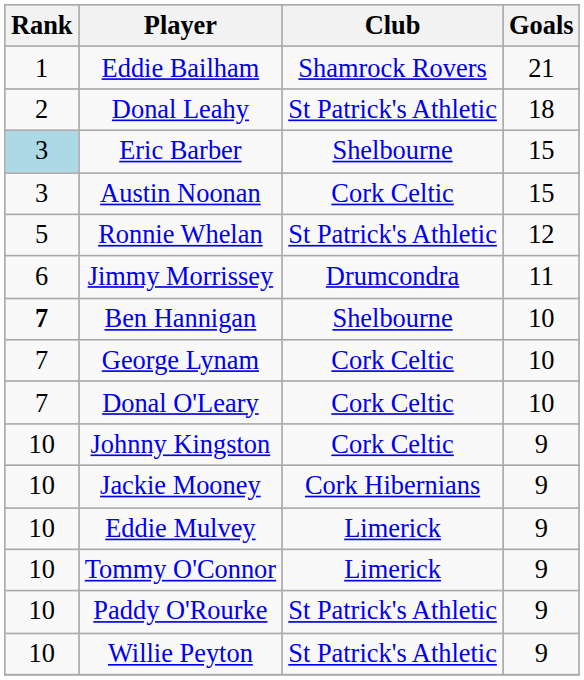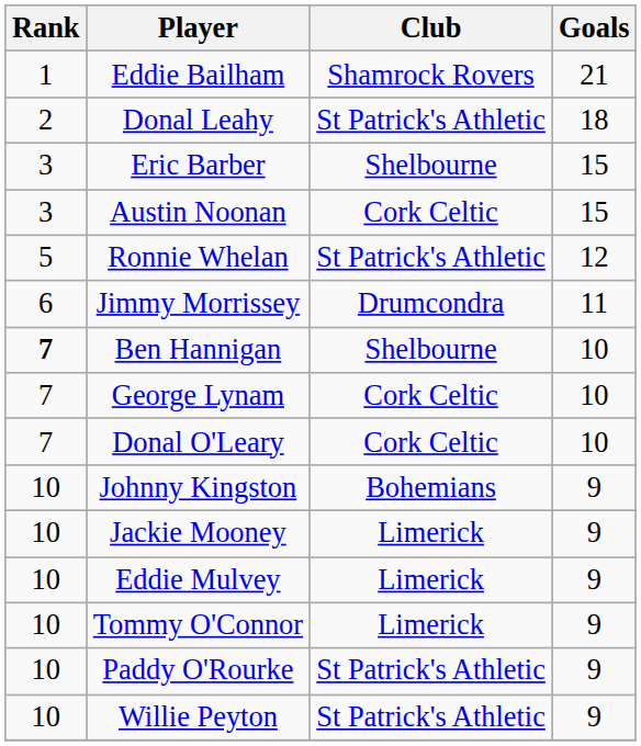 <table class="wikitable" style="text-align:center">
 <tr>
 <th>Rank</th>
 <th>Player</th>
 <th>Club</th>
 <th>Goals</th>
 </tr>
 <tr>
 <td>1</td>
 <td><a href='#'>Eddie Bailham</a></td>
 <td><a href='#'>Shamrock Rovers</a></td>
 <td>21</td>
 </tr>
 <tr>
 <td>2</td>
 <td><a href='#'>Donal Leahy</a></td>
 <td><a href='#'>St Patrick's Athletic</a></td>
 <td>18</td>
 </tr>
 <tr>
-<td style="background: lightblue;">3</td>
+<td>3</td>
 <td><a href='#'>Eric Barber</a></td>
 <td><a href='#'>Shelbourne</a></td>
 <td>15</td>
 </tr>
 <tr>
 <td>3</td>
 <td><a href='#'>Austin Noonan</a></td>
 <td><a href='#'>Cork Celtic</a></td>
 <td>15</td>
 </tr>
 <tr>
 <td>5</td>
 <td><a href='#'>Ronnie Whelan</a></td>
 <td><a href='#'>St Patrick's Athletic</a></td>
 <td>12</td>
 </tr>
 <tr>
 <td>6</td>
 <td><a href='#'>Jimmy Morrissey</a></td>
 <td><a href='#'>Drumcondra</a></td>
 <td>11</td>
 </tr>
 <tr>
 <td><strong>7</strong></td>
 <td><a href='#'>Ben Hannigan</a></td>
 <td><a href='#'>Shelbourne</a></td>
 <td>10</td>
 </tr>
 <tr>
 <td>7</td>
 <td><a href='#'>George Lynam</a></td>
 <td><a href='#'>Cork Celtic</a></td>
 <td>10</td>
 </tr>
 <tr>
 <td>7</td>
 <td><a href='#'>Donal O'Leary</a></td>
 <td><a href='#'>Cork Celtic</a></td>
 <td>10</td>
 </tr>
 <tr>
 <td>10</td>
 <td><a href='#'>Johnny Kingston</a></td>
-<td><a href='#'>Cork Celtic</a></td>
+<td><a href='#'>Bohemians</a></td>
 <td>9</td>
 </tr>
 <tr>
 <td>10</td>
 <td><a href='#'>Jackie Mooney</a></td>
-<td><a href='#'>Cork Hibernians</a></td>
+<td><a href='#'>Limerick</a></td>
 <td>9</td>
 </tr>
 <tr>
 <td>10</td>
 <td><a href='#'>Eddie Mulvey</a></td>
 <td><a href='#'>Limerick</a></td>
 <td>9</td>
 </tr>
 <tr>
 <td>10</td>
 <td><a href='#'>Tommy O'Connor</a></td>
 <td><a href='#'>Limerick</a></td>
 <td>9</td>
 </tr>
 <tr>
 <td>10</td>
 <td><a href='#'>Paddy O'Rourke</a></td>
 <td><a href='#'>St Patrick's Athletic</a></td>
 <td>9</td>
 </tr>
 <tr>
 <td>10</td>
 <td><a href='#'>Willie Peyton</a></td>
 <td><a href='#'>St Patrick's Athletic</a></td>
 <td>9</td>
 </tr>
 <tr>
 </tr>
 </table>
